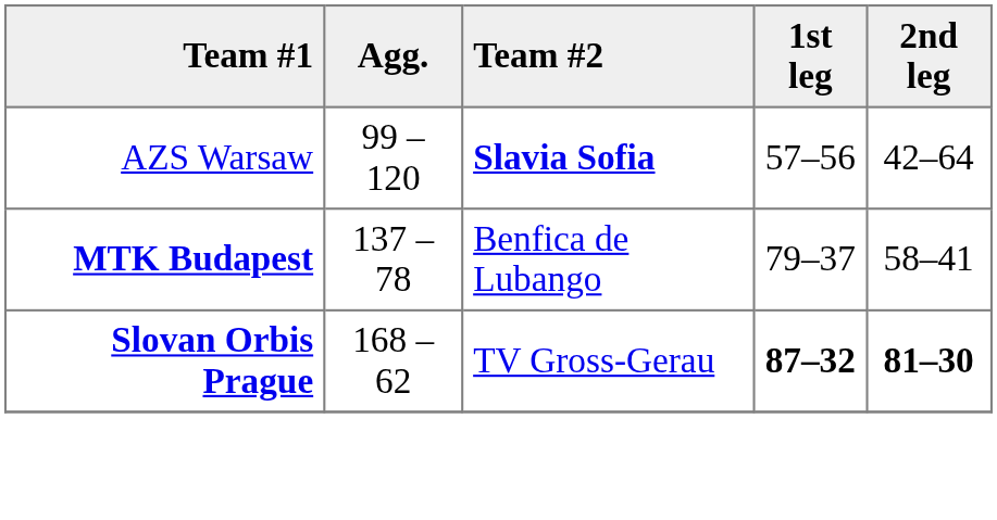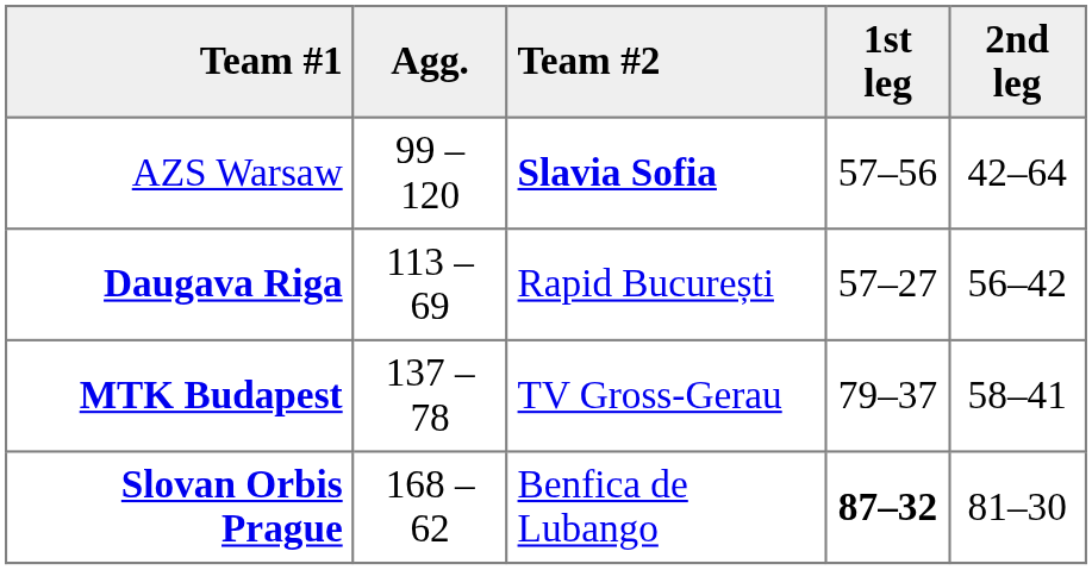 <table border=1 cellspacing=0 cellpadding=4 style="border-collapse: collapse;" width=70%>
 <tr bgcolor="efefef">
 <th align=right>Team #1</th>
 <th>Agg.</th>
 <th align=left>Team #2</th>
 <th>1st leg</th>
 <th>2nd leg</th>
 </tr>
 <tr>
 <td align=right><a href='#'>AZS Warsaw</a> </td>
 <td align=center>99 – 120</td>
 <td> <strong><a href='#'>Slavia Sofia</a></strong></td>
 <td align=center>57–56</td>
 <td align=center>42–64</td>
 </tr>
 <tr>
+<td align=right><strong><a href='#'>Daugava Riga</a></strong> </td>
+<td align=center>113 – 69</td>
+<td> <a href='#'>Rapid București</a></td>
+<td align=center>57–27</td>
+<td align=center>56–42</td>
+</tr>
+<tr>
 <td align=right><strong><a href='#'>MTK Budapest</a></strong> </td>
 <td align=center>137 – 78</td>
-<td> <a href='#'>Benfica de Lubango</a></td>
+<td> <a href='#'>TV Gross-Gerau</a></td>
 <td align=center>79–37</td>
 <td align=center>58–41</td>
 </tr>
 <tr>
 <td align=right><strong><a href='#'>Slovan Orbis Prague</a></strong> </td>
 <td align=center>168 – 62</td>
-<td> <a href='#'>TV Gross-Gerau</a></td>
+<td> <a href='#'>Benfica de Lubango</a></td>
 <td align=center><strong>87–32</strong></td>
-<td align=center><strong>81–30</strong></td>
+<td align=center>81–30</td>
 </tr>
 <tr>
 </tr>
 </table>
